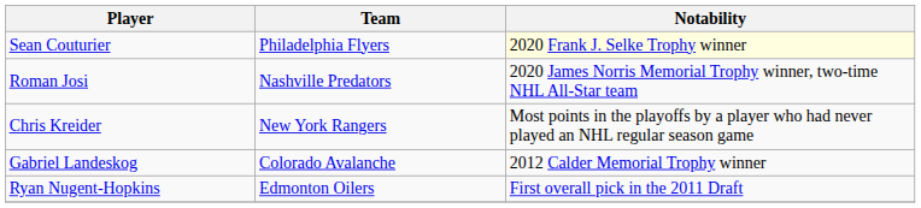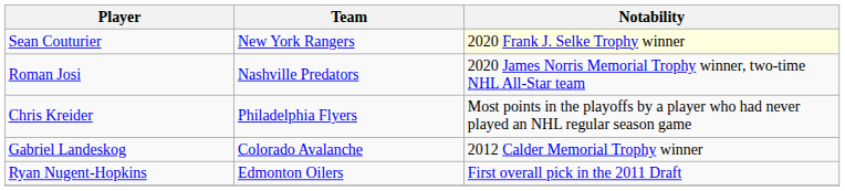 <table class="wikitable">
 <tr>
 <th style="width:15em">Player</th>
 <th style="width:15em">Team</th>
 <th style="width:25em">Notability</th>
 </tr>
 <tr>
 <td><a href='#'>Sean Couturier</a></td>
-<td><a href='#'>Philadelphia Flyers</a></td>
+<td><a href='#'>New York Rangers</a></td>
 <td style="background: lightyellow;">2020 <a href='#'>Frank J. Selke Trophy</a> winner</td>
 </tr>
 <tr>
 <td><a href='#'>Roman Josi</a></td>
 <td><a href='#'>Nashville Predators</a></td>
 <td>2020 <a href='#'>James Norris Memorial Trophy</a> winner, two-time <a href='#'>NHL All-Star team</a></td>
 </tr>
 <tr>
 <td><a href='#'>Chris Kreider</a></td>
-<td><a href='#'>New York Rangers</a></td>
+<td><a href='#'>Philadelphia Flyers</a></td>
 <td>Most points in the playoffs by a player who had never played an NHL regular season game</td>
 </tr>
 <tr>
 <td><a href='#'>Gabriel Landeskog</a></td>
 <td><a href='#'>Colorado Avalanche</a></td>
 <td>2012 <a href='#'>Calder Memorial Trophy</a> winner</td>
 </tr>
 <tr>
 <td><a href='#'>Ryan Nugent-Hopkins</a></td>
 <td><a href='#'>Edmonton Oilers</a></td>
 <td><a href='#'>First overall pick in the 2011 Draft</a></td>
 </tr>
 <tr>
 </tr>
 </table>
